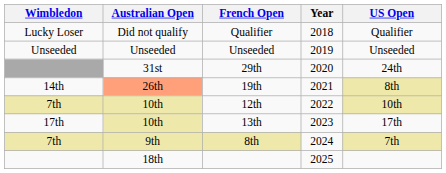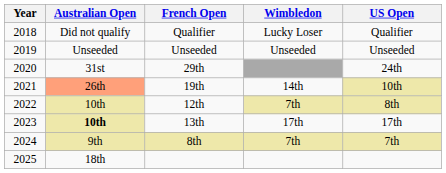 <table class="wikitable" style="font-size:100%;text-align:center;">
 <tr>
-<th width="130"><a href='#'>Wimbledon</a></th>
+<th width="50">Year</th>
 <th width="130"><a href='#'>Australian Open</a></th>
 <th width="130"><a href='#'>French Open</a></th>
-<th width="50">Year</th>
+<th width="130"><a href='#'>Wimbledon</a></th>
 <th width="130"><a href='#'>US Open</a></th>
 </tr>
 <tr>
-<td>Lucky Loser</td>
+<td>2018</td>
 <td>Did not qualify</td>
 <td>Qualifier</td>
-<td>2018</td>
+<td>Lucky Loser</td>
 <td>Qualifier</td>
 </tr>
 <tr>
+<td>2019</td>
 <td>Unseeded</td>
 <td>Unseeded</td>
 <td>Unseeded</td>
-<td>2019</td>
 <td>Unseeded</td>
 </tr>
 <tr>
-<td bgcolor="darkgray"></td>
+<td>2020</td>
 <td>31st</td>
 <td>29th</td>
-<td>2020</td>
+<td bgcolor="darkgray"></td>
 <td>24th</td>
 </tr>
 <tr>
-<td>14th</td>
+<td>2021</td>
 <td style="background: lightsalmon;">26th</td>
 <td>19th</td>
-<td>2021</td>
+<td>14th</td>
+<td bgcolor=eee8aa>10th</td>
+</tr>
+<tr>
+<td>2022</td>
+<td bgcolor=eee8aa>10th</td>
+<td>12th</td>
+<td bgcolor=eee8aa>7th</td>
 <td bgcolor=eee8aa>8th</td>
 </tr>
 <tr>
-<td bgcolor=eee8aa>7th</td>
-<td bgcolor=eee8aa>10th</td>
-<td>12th</td>
-<td>2022</td>
-<td bgcolor=eee8aa>10th</td>
-</tr>
-<tr>
+<td>2023</td>
+<td bgcolor=eee8aa><strong>10th</strong></td>
+<td>13th</td>
 <td>17th</td>
-<td bgcolor=eee8aa>10th</td>
-<td>13th</td>
-<td>2023</td>
 <td>17th</td>
 </tr>
 <tr>
-<td bgcolor=eee8aa>7th</td>
+<td>2024</td>
 <td bgcolor=eee8aa>9th</td>
 <td bgcolor=eee8aa>8th</td>
-<td>2024</td>
+<td bgcolor=eee8aa>7th</td>
 <td bgcolor=eee8aa>7th</td>
 </tr>
 <tr>
-<td></td>
+<td>2025</td>
 <td>18th</td>
 <td></td>
-<td>2025</td>
+<td></td>
 <td></td>
 </tr>
 </table>
